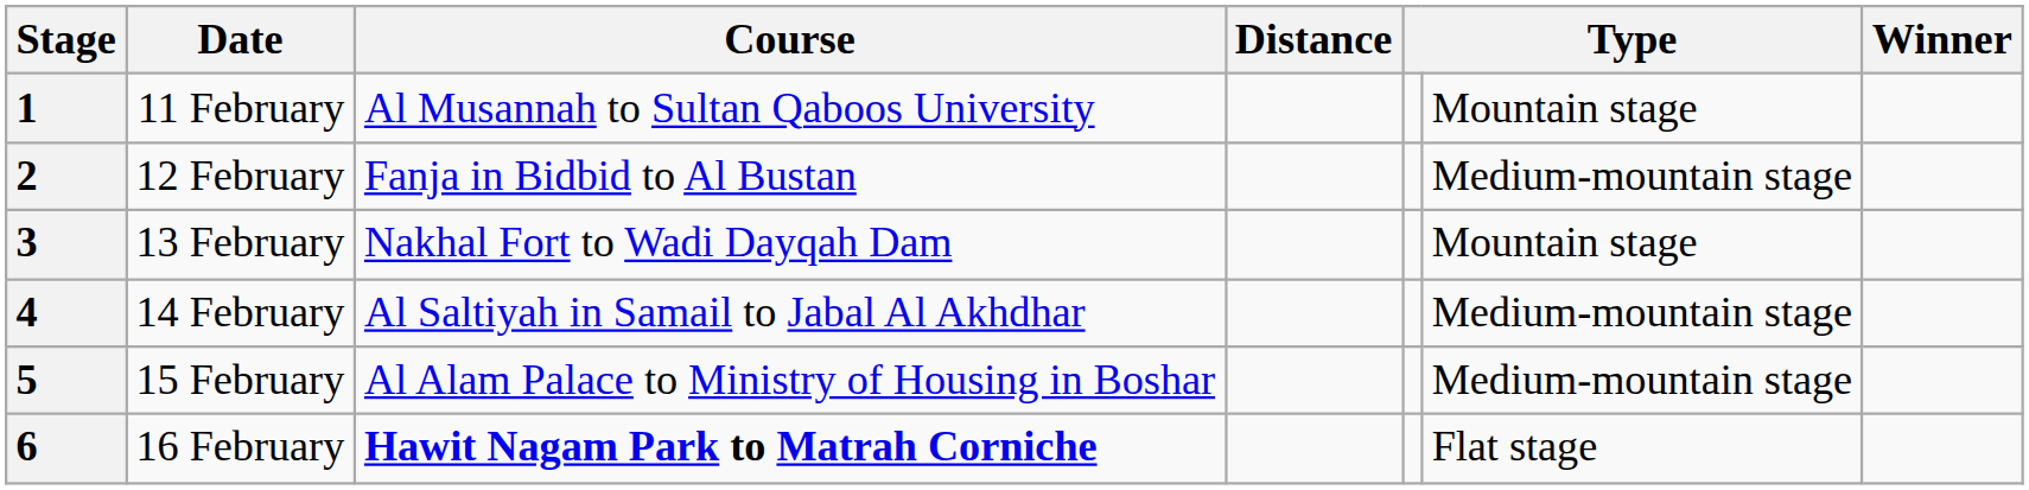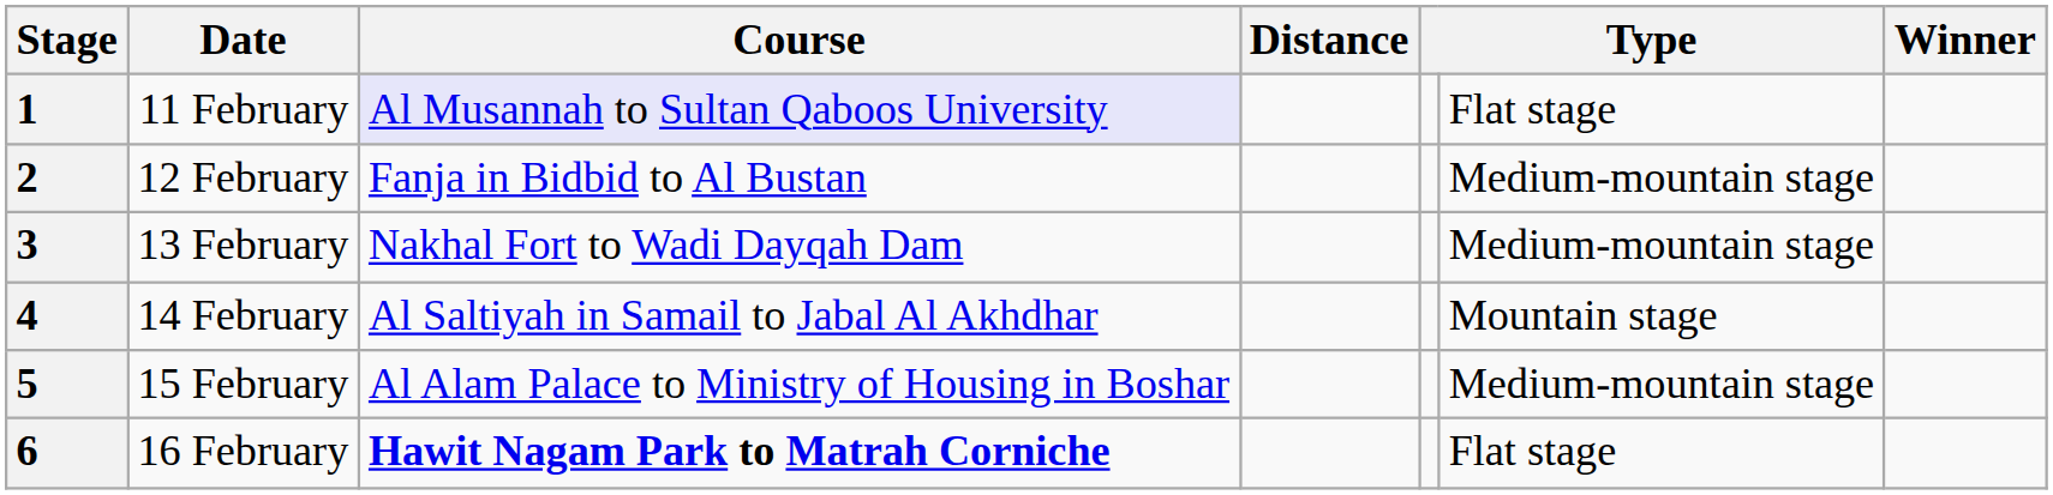 <table class="wikitable">
 <tr>
 <th>Stage</th>
 <th>Date</th>
 <th>Course</th>
 <th>Distance</th>
 <th colspan="2">Type</th>
 <th>Winner</th>
 </tr>
 <tr>
 <th style="text-align:left">1</th>
 <td align=right>11 February</td>
-<td><a href='#'>Al Musannah</a> to <a href='#'>Sultan Qaboos University</a></td>
+<td style="background: lavender;"><a href='#'>Al Musannah</a> to <a href='#'>Sultan Qaboos University</a></td>
 <td style="text-align:center;"></td>
 <td></td>
-<td>Mountain stage</td>
+<td>Flat stage</td>
 <td></td>
 </tr>
 <tr>
 <th style="text-align:left">2</th>
 <td align=right>12 February</td>
 <td><a href='#'>Fanja in Bidbid</a> to <a href='#'>Al Bustan</a></td>
 <td style="text-align:center;"></td>
 <td></td>
 <td>Medium-mountain stage</td>
 <td></td>
 </tr>
 <tr>
 <th style="text-align:left">3</th>
 <td align=right>13 February</td>
 <td><a href='#'>Nakhal Fort</a> to <a href='#'>Wadi Dayqah Dam</a></td>
 <td style="text-align:center;"></td>
 <td></td>
-<td>Mountain stage</td>
+<td>Medium-mountain stage</td>
 <td></td>
 </tr>
 <tr>
 <th style="text-align:left">4</th>
 <td align=right>14 February</td>
 <td><a href='#'>Al Saltiyah in Samail</a> to <a href='#'>Jabal Al Akhdhar</a></td>
 <td style="text-align:center;"></td>
 <td></td>
-<td>Medium-mountain stage</td>
+<td>Mountain stage</td>
 <td></td>
 </tr>
 <tr>
 <th style="text-align:left">5</th>
 <td align=right>15 February</td>
 <td><a href='#'>Al Alam Palace</a> to <a href='#'>Ministry of Housing in Boshar</a></td>
 <td style="text-align:center;"></td>
 <td></td>
 <td>Medium-mountain stage</td>
 <td></td>
 </tr>
 <tr>
 <th style="text-align:left">6</th>
 <td align=right>16 February</td>
 <td><strong><a href='#'>Hawit Nagam Park</a> to <a href='#'>Matrah Corniche</a></strong></td>
 <td style="text-align:center;"></td>
 <td></td>
 <td>Flat stage</td>
 <td></td>
 </tr>
 </table>
